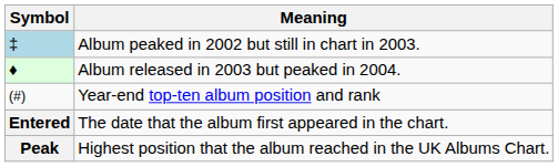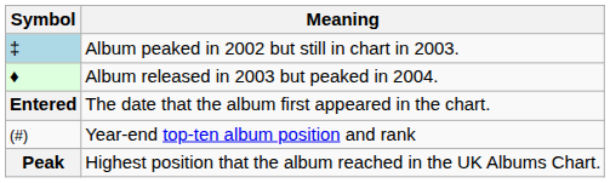 <table Class="wikitable">
 <tr>
 <th>Symbol</th>
 <th>Meaning</th>
 </tr>
 <tr>
 <td bgcolor=lightblue>‡</td>
 <td>Album peaked in 2002 but still in chart in 2003.</td>
 </tr>
 <tr>
 <td bgcolor=#DDFFDD>♦</td>
 <td>Album released in 2003 but peaked in 2004.</td>
 </tr>
 <tr>
+<th>Entered</th>
+<td>The date that the album first appeared in the chart.</td>
+</tr>
+<tr>
 <td><small>(#)</small></td>
 <td>Year-end <a href='#'>top-ten album position</a> and rank</td>
-</tr>
-<tr>
-<th>Entered</th>
-<td>The date that the album first appeared in the chart.</td>
 </tr>
 <tr>
 <th>Peak</th>
 <td>Highest position that the album reached in the UK Albums Chart.</td>
 </tr>
 </table>
